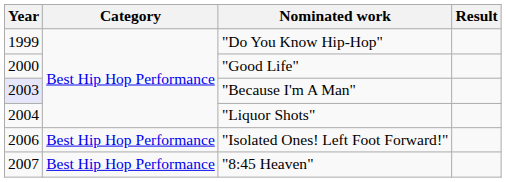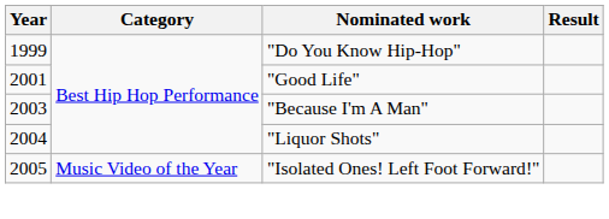 <table class="wikitable">
 <tr>
 <th>Year</th>
 <th>Category</th>
 <th>Nominated work</th>
 <th>Result</th>
 </tr>
 <tr>
 <td>1999</td>
 <td rowspan="4"><a href='#'>Best Hip Hop Performance</a></td>
 <td>"Do You Know Hip-Hop"</td>
 <td></td>
 </tr>
 <tr>
-<td>2000</td>
+<td>2001</td>
 <td>"Good Life"</td>
 <td></td>
 </tr>
 <tr>
-<td style="background: lavender;">2003</td>
+<td>2003</td>
 <td>"Because I'm A Man"</td>
 <td></td>
 </tr>
 <tr>
 <td>2004</td>
 <td>"Liquor Shots"</td>
 <td></td>
 </tr>
 <tr>
-<td>2006</td>
-<td><a href='#'>Best Hip Hop Performance</a></td>
+<td>2005</td>
+<td><a href='#'>Music Video of the Year</a></td>
 <td>"Isolated Ones! Left Foot Forward!"</td>
 <td></td>
 </tr>
-<tr>
-<td>2007</td>
-<td><a href='#'>Best Hip Hop Performance</a></td>
-<td>"8:45 Heaven"</td>
-<td></td>
-</tr>
 </table>
